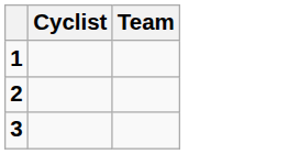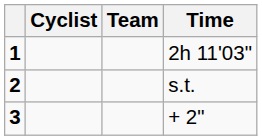 <table class=wikitable>
 <tr>
 <th></th>
 <th>Cyclist</th>
 <th>Team</th>
+<th>Time</th>
 </tr>
 <tr>
 <td><strong>1</strong></td>
 <td></td>
 <td></td>
+<td>2h 11'03"</td>
 </tr>
 <tr>
 <td><strong>2</strong></td>
 <td></td>
 <td></td>
+<td>s.t.</td>
 </tr>
 <tr>
 <td><strong>3</strong></td>
 <td></td>
 <td></td>
+<td>+ 2"</td>
 </tr>
 </table>
